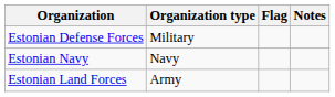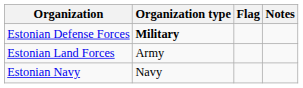 <table class="wikitable">
 <tr>
 <th>Organization</th>
 <th>Organization type</th>
 <th>Flag</th>
 <th>Notes</th>
 </tr>
 <tr>
 <td><a href='#'>Estonian Defense Forces</a></td>
-<td>Military</td>
+<td><strong>Military</strong></td>
+<td></td>
+<td></td>
+</tr>
+<tr>
+<td><a href='#'>Estonian Land Forces</a></td>
+<td>Army</td>
 <td></td>
 <td></td>
 </tr>
 <tr>
 <td><a href='#'>Estonian Navy</a></td>
 <td>Navy</td>
 <td></td>
 <td></td>
 </tr>
-<tr>
-<td><a href='#'>Estonian Land Forces</a></td>
-<td>Army</td>
-<td></td>
-<td></td>
-</tr>
 </table>
